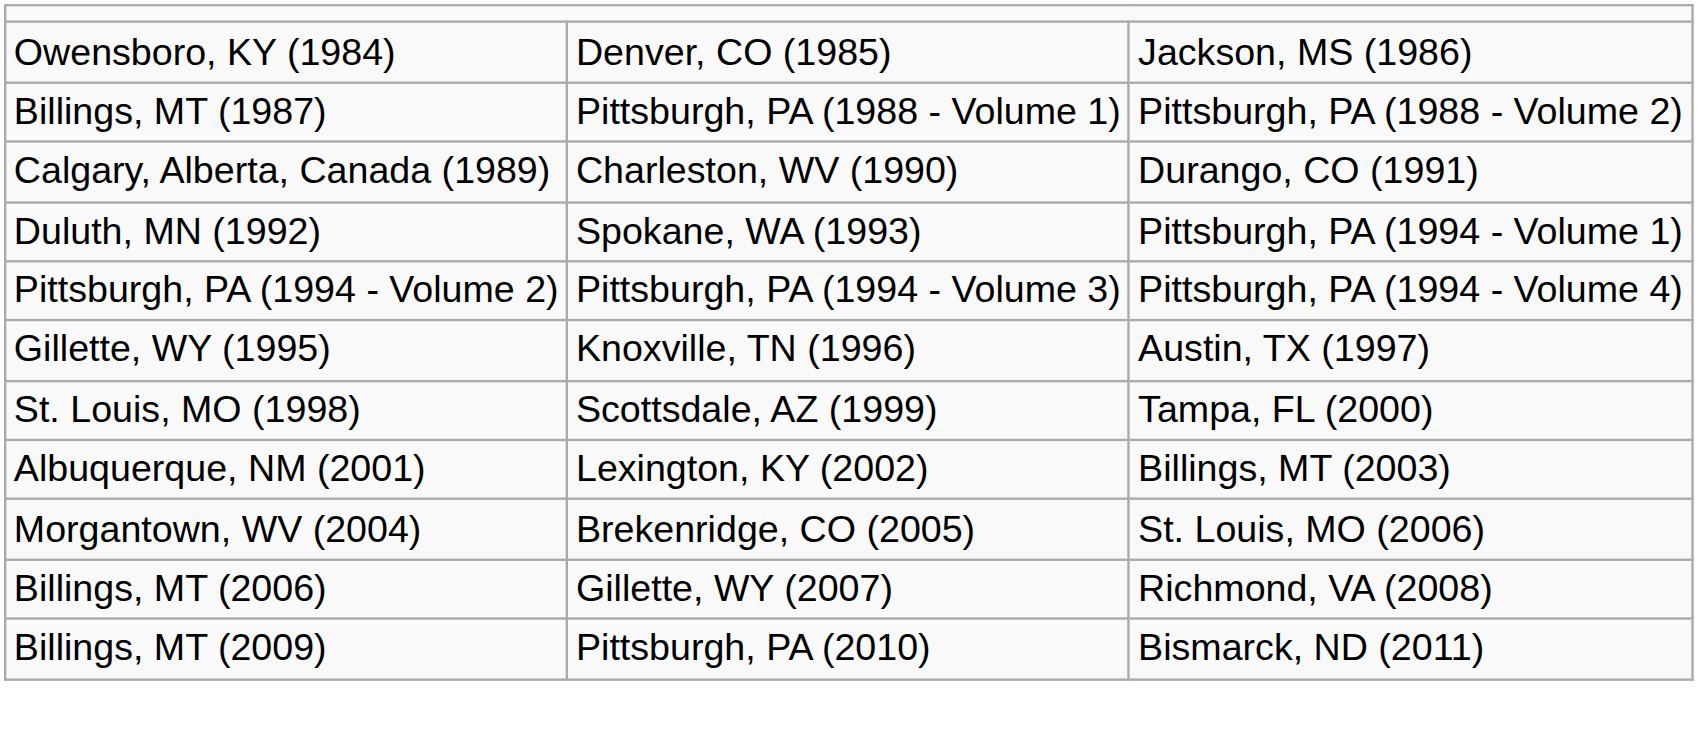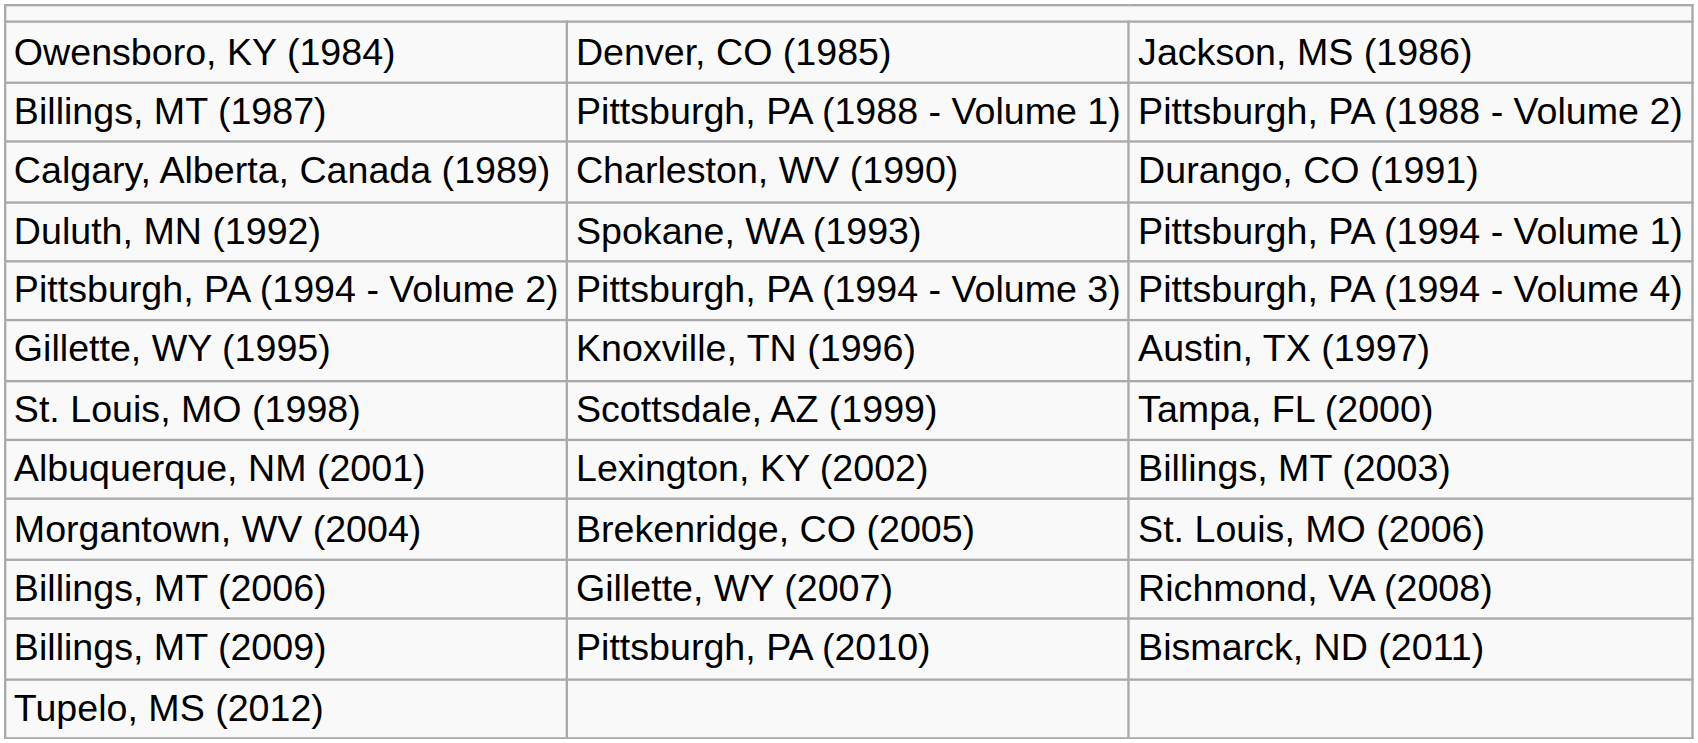 <table class="wikitable">
 <tr>
 <td colspan="3"></td>
 </tr>
 <tr>
 <td>Owensboro, KY  (1984)</td>
 <td>Denver, CO (1985)</td>
 <td>Jackson, MS (1986)</td>
 </tr>
 <tr>
 <td>Billings, MT  (1987)</td>
 <td>Pittsburgh, PA  (1988 - Volume 1)</td>
 <td>Pittsburgh, PA  (1988 - Volume 2)</td>
 </tr>
 <tr>
 <td>Calgary, Alberta,  Canada (1989)</td>
 <td>Charleston, WV  (1990)</td>
 <td>Durango, CO (1991)</td>
 </tr>
 <tr>
 <td>Duluth, MN (1992)</td>
 <td>Spokane, WA (1993)</td>
 <td>Pittsburgh, PA  (1994 - Volume 1)</td>
 </tr>
 <tr>
 <td>Pittsburgh, PA  (1994 - Volume 2)</td>
 <td>Pittsburgh, PA  (1994 - Volume 3)</td>
 <td>Pittsburgh, PA  (1994 - Volume 4)</td>
 </tr>
 <tr>
 <td>Gillette, WY  (1995)</td>
 <td>Knoxville, TN  (1996)</td>
 <td>Austin, TX (1997)</td>
 </tr>
 <tr>
 <td>St. Louis, MO  (1998)</td>
 <td>Scottsdale, AZ  (1999)</td>
 <td>Tampa, FL (2000)</td>
 </tr>
 <tr>
 <td>Albuquerque, NM  (2001)</td>
 <td>Lexington, KY  (2002)</td>
 <td>Billings, MT  (2003)</td>
 </tr>
 <tr>
 <td>Morgantown, WV  (2004)</td>
 <td>Brekenridge, CO  (2005)</td>
 <td>St. Louis, MO  (2006)</td>
 </tr>
 <tr>
 <td>Billings, MT  (2006)</td>
 <td>Gillette, WY  (2007)</td>
 <td>Richmond, VA  (2008)</td>
 </tr>
 <tr>
 <td>Billings, MT  (2009)</td>
 <td>Pittsburgh, PA  (2010)</td>
 <td>Bismarck, ND  (2011)</td>
 </tr>
+<tr>
+<td>Tupelo, MS (2012)</td>
+<td></td>
+<td></td>
+</tr>
 </table>
